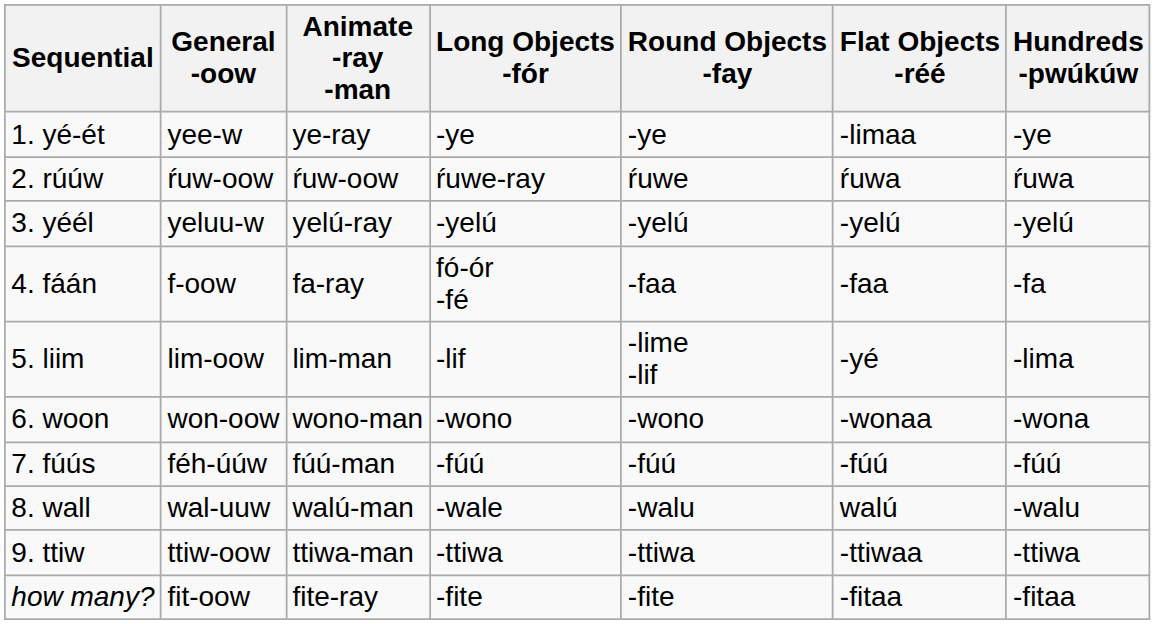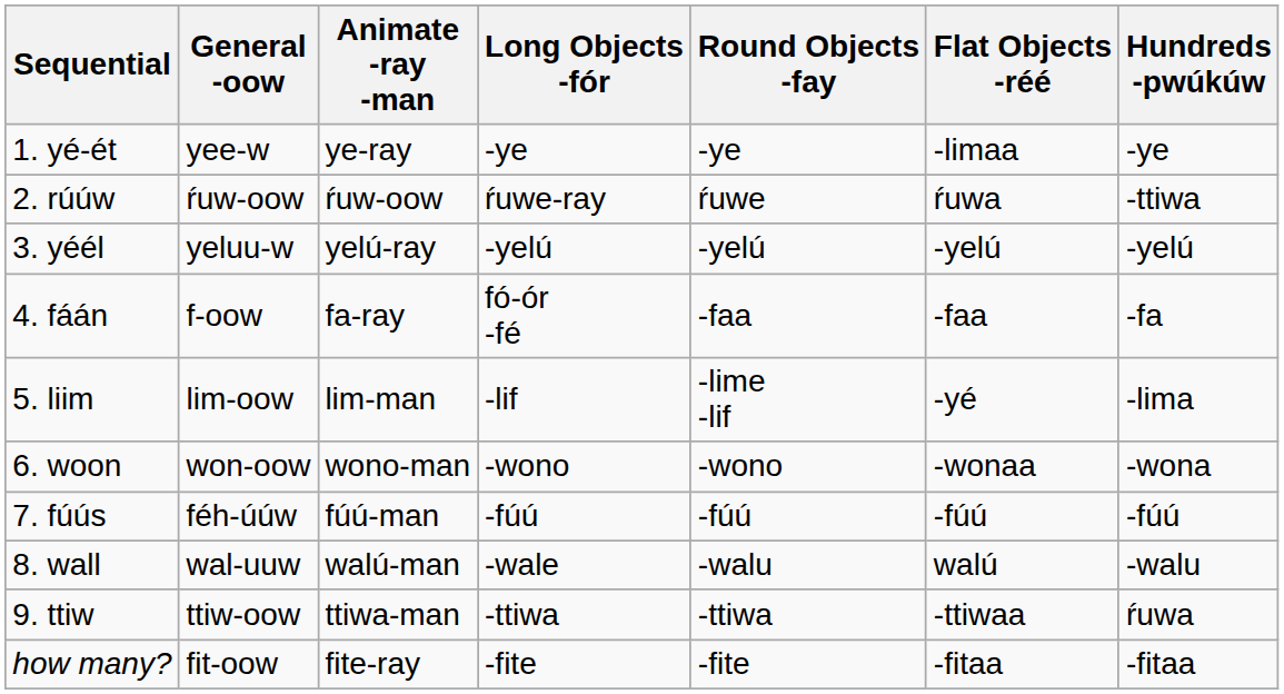 <table class="wikitable">
 <tr>
 <th>Sequential</th>
 <th>General<br>-oow</th>
 <th>Animate<br>-ray<br>-man</th>
 <th>Long Objects<br>-fór</th>
 <th>Round Objects<br>-fay</th>
 <th>Flat Objects<br>-réé</th>
 <th>Hundreds<br>-pwúkúw</th>
 </tr>
 <tr>
 <td>1. yé-ét</td>
 <td>yee-w</td>
 <td>ye-ray</td>
 <td>-ye</td>
 <td>-ye</td>
 <td>-limaa</td>
 <td>-ye</td>
 </tr>
 <tr>
 <td>2. rúúw</td>
 <td>ŕuw-oow</td>
 <td>ŕuw-oow</td>
 <td>ŕuwe-ray</td>
 <td>ŕuwe</td>
 <td>ŕuwa</td>
-<td>ŕuwa</td>
+<td>-ttiwa</td>
 </tr>
 <tr>
 <td>3. yéél</td>
 <td>yeluu-w</td>
 <td>yelú-ray</td>
 <td>-yelú</td>
 <td>-yelú</td>
 <td>-yelú</td>
 <td>-yelú</td>
 </tr>
 <tr>
 <td>4. fáán</td>
 <td>f-oow</td>
 <td>fa-ray</td>
 <td>fó-ór<br>-fé</td>
 <td>-faa</td>
 <td>-faa</td>
 <td>-fa</td>
 </tr>
 <tr>
 <td>5. liim</td>
 <td>lim-oow</td>
 <td>lim-man</td>
 <td>-lif</td>
 <td>-lime<br>-lif</td>
 <td>-yé</td>
 <td>-lima</td>
 </tr>
 <tr>
 <td>6. woon</td>
 <td>won-oow</td>
 <td>wono-man</td>
 <td>-wono</td>
 <td>-wono</td>
 <td>-wonaa</td>
 <td>-wona</td>
 </tr>
 <tr>
 <td>7. fúús</td>
 <td>féh-úúw</td>
 <td>fúú-man</td>
 <td>-fúú</td>
 <td>-fúú</td>
 <td>-fúú</td>
 <td>-fúú</td>
 </tr>
 <tr>
 <td>8. wall</td>
 <td>wal-uuw</td>
 <td>walú-man</td>
 <td>-wale</td>
 <td>-walu</td>
 <td>walú</td>
 <td>-walu</td>
 </tr>
 <tr>
 <td>9. ttiw</td>
 <td>ttiw-oow</td>
 <td>ttiwa-man</td>
 <td>-ttiwa</td>
 <td>-ttiwa</td>
 <td>-ttiwaa</td>
-<td>-ttiwa</td>
+<td>ŕuwa</td>
 </tr>
 <tr>
 <td><em>how many?</em></td>
 <td>fit-oow</td>
 <td>fite-ray</td>
 <td>-fite</td>
 <td>-fite</td>
 <td>-fitaa</td>
 <td>-fitaa</td>
 </tr>
 </table>
